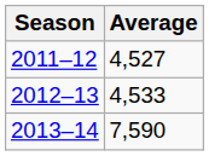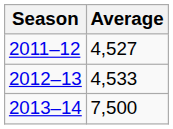 <table class="wikitable">
 <tr>
 <th>Season</th>
 <th>Average</th>
 </tr>
 <tr>
 <td><a href='#'>2011–12</a></td>
 <td>4,527 </td>
 </tr>
 <tr>
 <td><a href='#'>2012–13</a></td>
 <td>4,533 </td>
 </tr>
 <tr>
 <td><a href='#'>2013–14</a></td>
-<td>7,590 </td>
+<td>7,500 </td>
 </tr>
 </table>
